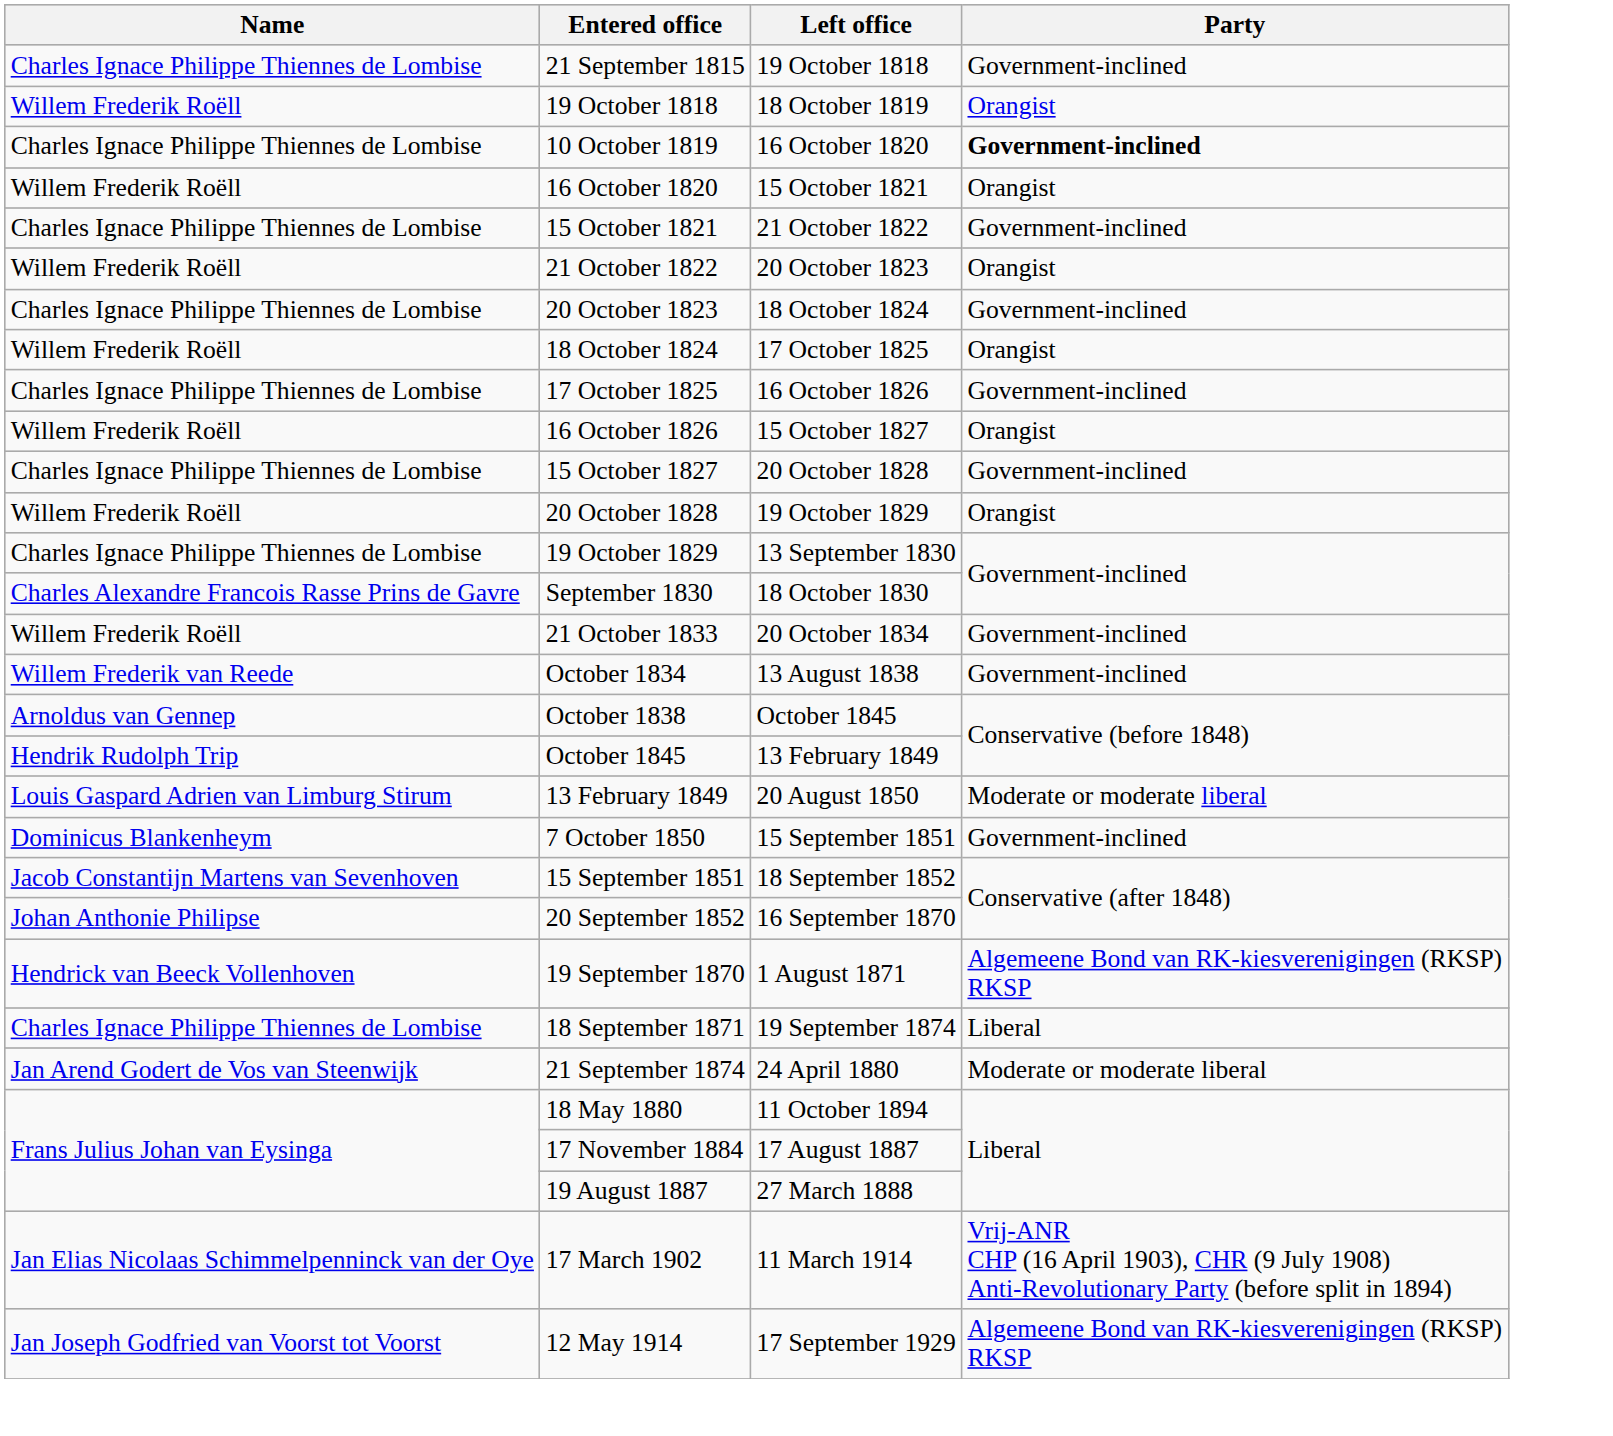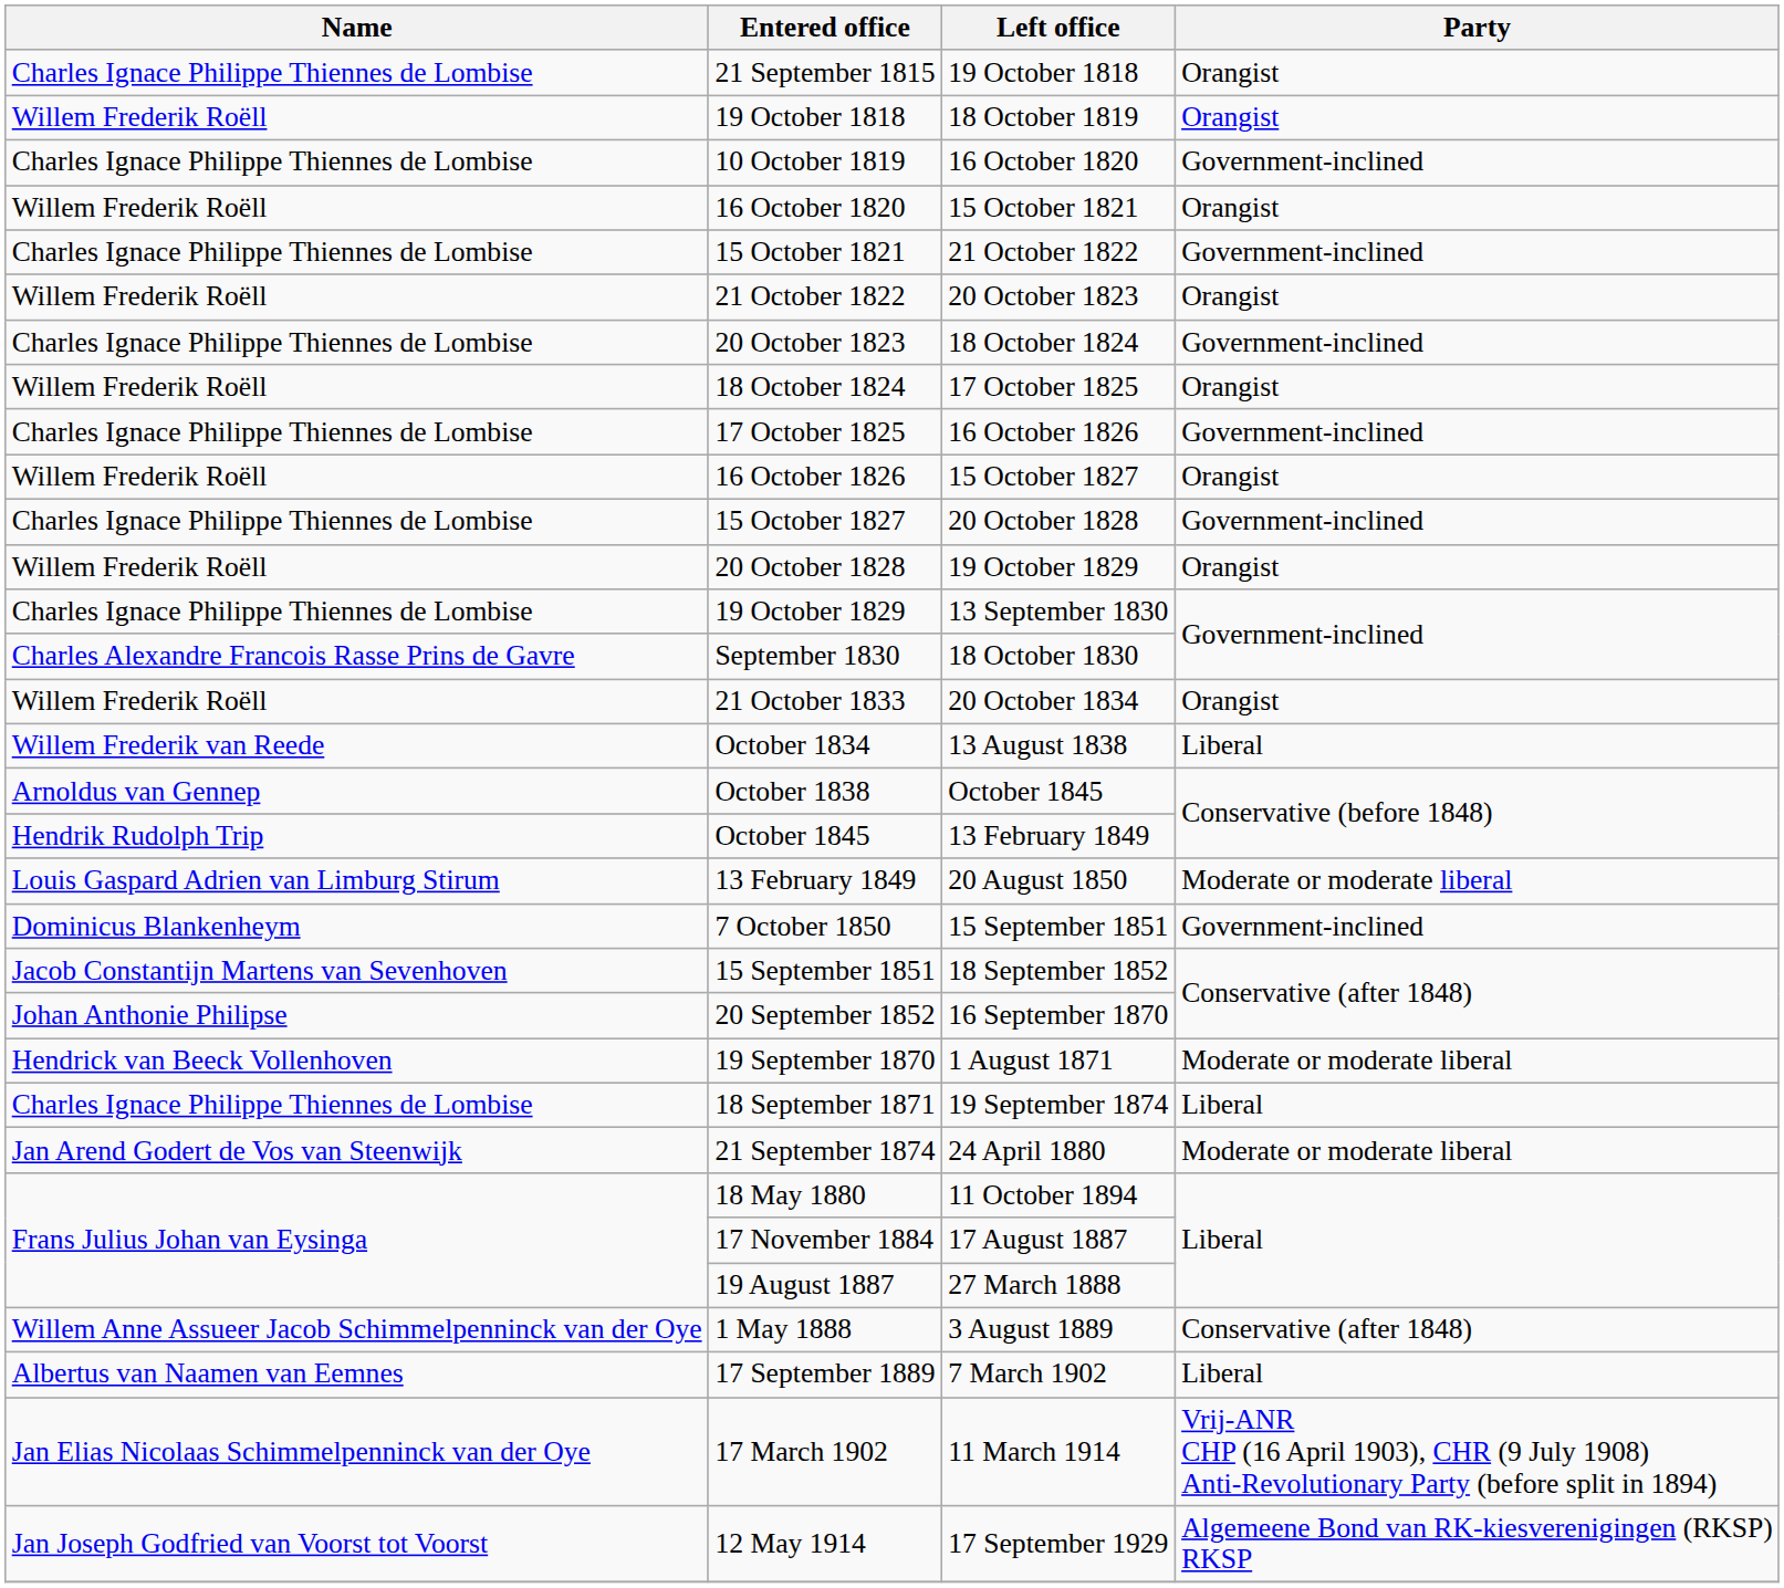 <table class="wikitable">
 <tr>
 <th>Name</th>
 <th>Entered office</th>
 <th>Left office</th>
 <th>Party</th>
 </tr>
 <tr>
 <td><a href='#'>Charles Ignace Philippe Thiennes de Lombise</a></td>
 <td>21 September 1815</td>
 <td>19 October 1818</td>
-<td>Government-inclined</td>
+<td>Orangist</td>
 </tr>
 <tr>
 <td><a href='#'>Willem Frederik Roëll</a></td>
 <td>19 October 1818</td>
 <td>18 October 1819</td>
 <td><a href='#'>Orangist</a></td>
 </tr>
 <tr>
 <td>Charles Ignace Philippe Thiennes de Lombise</td>
 <td>10 October 1819</td>
 <td>16 October 1820</td>
-<td><strong>Government-inclined</strong></td>
+<td>Government-inclined</td>
 </tr>
 <tr>
 <td>Willem Frederik Roëll</td>
 <td>16 October 1820</td>
 <td>15 October 1821</td>
 <td>Orangist</td>
 </tr>
 <tr>
 <td>Charles Ignace Philippe Thiennes de Lombise</td>
 <td>15 October 1821</td>
 <td>21 October 1822</td>
 <td>Government-inclined</td>
 </tr>
 <tr>
 <td>Willem Frederik Roëll</td>
 <td>21 October 1822</td>
 <td>20 October 1823</td>
 <td>Orangist</td>
 </tr>
 <tr>
 <td>Charles Ignace Philippe Thiennes de Lombise</td>
 <td>20 October 1823</td>
 <td>18 October 1824</td>
 <td>Government-inclined</td>
 </tr>
 <tr>
 <td>Willem Frederik Roëll</td>
 <td>18 October 1824</td>
 <td>17 October 1825</td>
 <td>Orangist</td>
 </tr>
 <tr>
 <td>Charles Ignace Philippe Thiennes de Lombise</td>
 <td>17 October 1825</td>
 <td>16 October 1826</td>
 <td>Government-inclined</td>
 </tr>
 <tr>
 <td>Willem Frederik Roëll</td>
 <td>16 October 1826</td>
 <td>15 October 1827</td>
 <td>Orangist</td>
 </tr>
 <tr>
 <td>Charles Ignace Philippe Thiennes de Lombise</td>
 <td>15 October 1827</td>
 <td>20 October 1828</td>
 <td>Government-inclined</td>
 </tr>
 <tr>
 <td>Willem Frederik Roëll</td>
 <td>20 October 1828</td>
 <td>19 October 1829</td>
 <td>Orangist</td>
 </tr>
 <tr>
 <td>Charles Ignace Philippe Thiennes de Lombise</td>
 <td>19 October 1829</td>
 <td>13 September 1830</td>
 <td rowspan="2">Government-inclined</td>
 </tr>
 <tr>
 <td><a href='#'>Charles Alexandre Francois Rasse Prins de Gavre</a></td>
 <td>September 1830</td>
 <td>18 October 1830</td>
 </tr>
 <tr>
 <td>Willem Frederik Roëll</td>
 <td>21 October 1833</td>
 <td>20 October 1834</td>
-<td>Government-inclined</td>
+<td>Orangist</td>
 </tr>
 <tr>
 <td><a href='#'>Willem Frederik van Reede</a></td>
 <td>October 1834</td>
 <td>13 August 1838</td>
-<td>Government-inclined</td>
+<td>Liberal</td>
 </tr>
 <tr>
 <td><a href='#'>Arnoldus van Gennep</a></td>
 <td>October 1838</td>
 <td>October 1845</td>
 <td rowspan="2">Conservative (before 1848)</td>
 </tr>
 <tr>
 <td><a href='#'>Hendrik Rudolph Trip</a></td>
 <td>October 1845</td>
 <td>13 February 1849</td>
 </tr>
 <tr>
 <td><a href='#'>Louis Gaspard Adrien van Limburg Stirum</a></td>
 <td>13 February 1849</td>
 <td>20 August 1850</td>
 <td>Moderate or moderate <a href='#'>liberal</a></td>
 </tr>
 <tr>
 <td><a href='#'>Dominicus Blankenheym</a></td>
 <td>7 October 1850</td>
 <td>15 September 1851</td>
 <td>Government-inclined</td>
 </tr>
 <tr>
 <td><a href='#'>Jacob Constantijn Martens van Sevenhoven</a></td>
 <td>15 September 1851</td>
 <td>18 September 1852</td>
 <td rowspan="2">Conservative (after 1848)</td>
 </tr>
 <tr>
 <td><a href='#'>Johan Anthonie Philipse</a></td>
 <td>20 September 1852</td>
 <td>16 September 1870</td>
 </tr>
 <tr>
 <td><a href='#'>Hendrick van Beeck Vollenhoven</a></td>
 <td>19 September 1870</td>
 <td>1 August 1871</td>
-<td><a href='#'>Algemeene Bond van RK-kiesverenigingen</a> (RKSP)<br><a href='#'>RKSP</a></td>
+<td>Moderate or moderate liberal</td>
 </tr>
 <tr>
 <td><a href='#'>Charles Ignace Philippe Thiennes de Lombise</a></td>
 <td>18 September 1871</td>
 <td>19 September 1874</td>
 <td>Liberal</td>
 </tr>
 <tr>
 <td><a href='#'>Jan Arend Godert de Vos van Steenwijk</a></td>
 <td>21 September 1874</td>
 <td>24 April 1880</td>
 <td>Moderate or moderate liberal</td>
 </tr>
 <tr>
 <td rowspan="3"><a href='#'>Frans Julius Johan van Eysinga</a></td>
 <td>18 May 1880</td>
 <td>11 October 1894</td>
 <td rowspan="3">Liberal</td>
 </tr>
 <tr>
 <td>17 November 1884</td>
 <td>17 August 1887</td>
 </tr>
 <tr>
 <td>19 August 1887</td>
 <td>27 March 1888</td>
 </tr>
 <tr>
+<td><a href='#'>Willem Anne Assueer Jacob Schimmelpenninck van der Oye</a></td>
+<td>1 May 1888</td>
+<td>3 August 1889</td>
+<td>Conservative (after 1848)</td>
+</tr>
+<tr>
+<td><a href='#'>Albertus van Naamen van Eemnes</a></td>
+<td>17 September 1889</td>
+<td>7 March 1902</td>
+<td>Liberal</td>
+</tr>
+<tr>
 <td><a href='#'>Jan Elias Nicolaas Schimmelpenninck van der Oye</a></td>
 <td>17 March 1902</td>
 <td>11 March 1914</td>
 <td><a href='#'>Vrij-ANR</a><br><a href='#'>CHP</a> (16 April 1903), <a href='#'>CHR</a> (9 July 1908)<br><a href='#'>Anti-Revolutionary Party</a> (before split in 1894)</td>
 </tr>
 <tr>
 <td><a href='#'>Jan Joseph Godfried van Voorst tot Voorst</a></td>
 <td>12 May 1914</td>
 <td>17 September 1929</td>
 <td><a href='#'>Algemeene Bond van RK-kiesverenigingen</a> (RKSP)<br><a href='#'>RKSP</a></td>
 </tr>
 <tr>
 </tr>
 </table>
